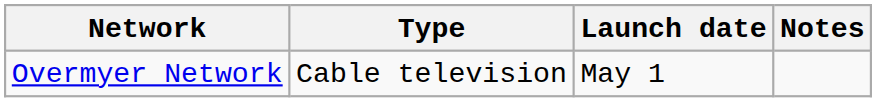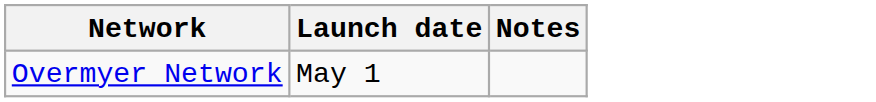 <table class="wikitable sortable">
 <tr>
 <th>Network</th>
-<th>Type</th>
 <th>Launch date</th>
 <th>Notes</th>
 </tr>
 <tr>
 <td><a href='#'>Overmyer Network</a></td>
-<td>Cable television</td>
 <td>May 1</td>
 <td></td>
 </tr>
 </table>
